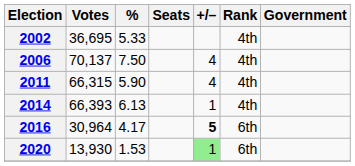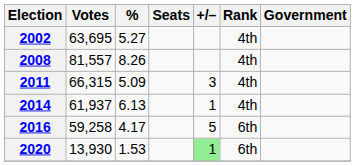 <table class="wikitable" style="text-align:right;">
 <tr>
 <th>Election</th>
 <th>Votes</th>
 <th>%</th>
 <th>Seats</th>
 <th>+/–</th>
 <th>Rank</th>
 <th>Government</th>
 </tr>
 <tr>
 <th><a href='#'>2002</a></th>
-<td>36,695</td>
-<td>5.33</td>
+<td>63,695</td>
+<td>5.27</td>
 <td></td>
 <td></td>
 <td> 4th</td>
 <td></td>
 </tr>
 <tr>
-<th><a href='#'>2006</a></th>
-<td>70,137</td>
-<td>7.50</td>
+<th><a href='#'>2008</a></th>
+<td>81,557</td>
+<td>8.26</td>
 <td></td>
-<td> 4</td>
+<td></td>
 <td> 4th</td>
 <td></td>
 </tr>
 <tr>
 <th><a href='#'>2011</a></th>
 <td>66,315</td>
-<td>5.90</td>
+<td>5.09</td>
 <td></td>
-<td> 4</td>
+<td> 3</td>
 <td> 4th</td>
 <td></td>
 </tr>
 <tr>
 <th><a href='#'>2014</a></th>
-<td>66,393</td>
+<td>61,937</td>
 <td>6.13</td>
 <td></td>
 <td> 1</td>
 <td> 4th</td>
 <td></td>
 </tr>
 <tr>
 <th><a href='#'>2016</a></th>
-<td>30,964</td>
+<td>59,258</td>
 <td>4.17</td>
 <td></td>
-<td><strong> 5</strong></td>
+<td> 5</td>
 <td> 6th</td>
 <td></td>
 </tr>
 <tr>
 <th><a href='#'>2020</a></th>
 <td>13,930</td>
 <td>1.53</td>
 <td></td>
 <td style="background: lightgreen;"> 1</td>
 <td>  6th</td>
 <td></td>
 </tr>
 <tr>
 </tr>
 </table>
